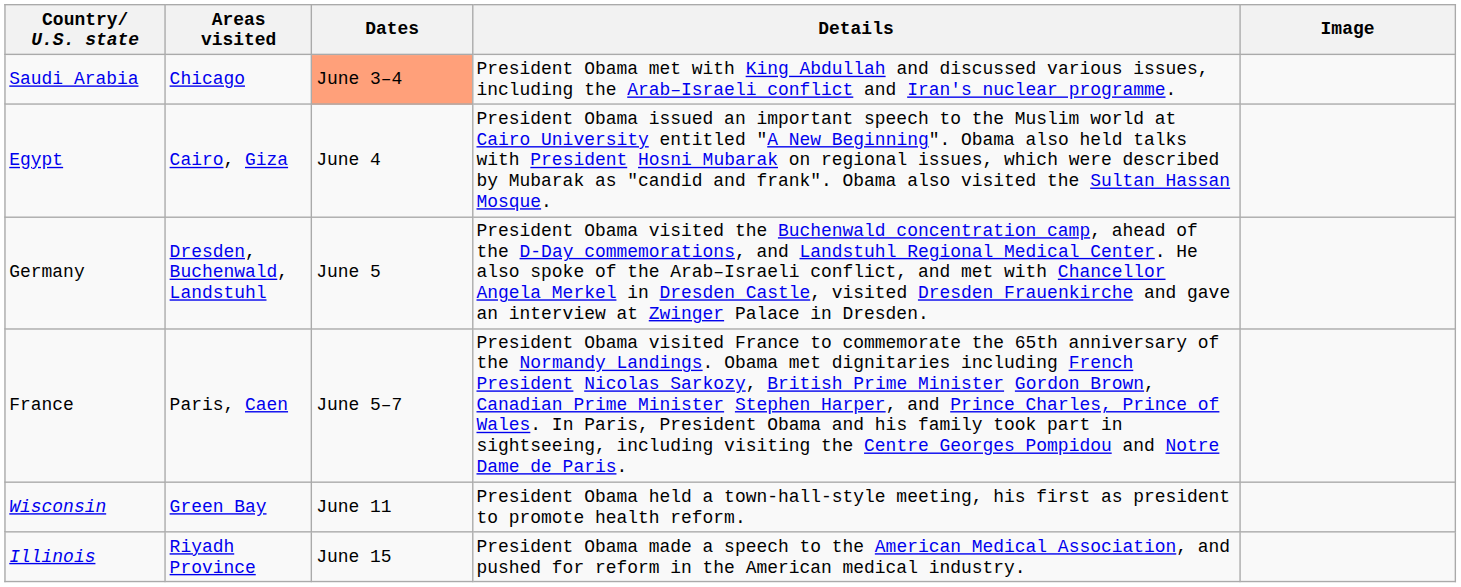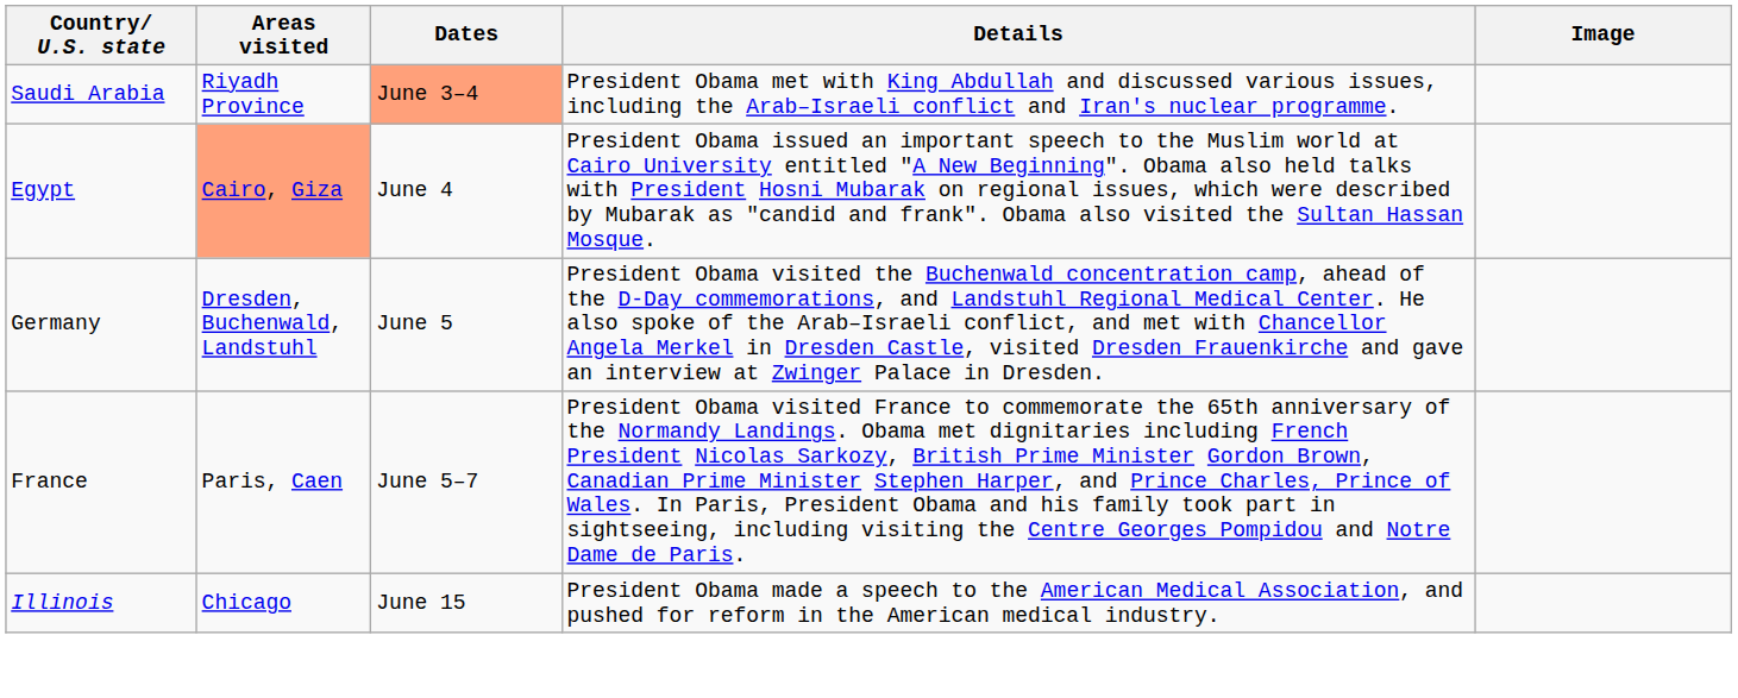 <table class="wikitable" style="margin: 1em auto 1em auto">
 <tr>
 <th width=110>Country/<br><em>U.S. state</em></th>
 <th width=100>Areas visited</th>
 <th width=110>Dates</th>
 <th width=550>Details</th>
 <th width=150>Image</th>
 </tr>
 <tr>
 <td> <a href='#'>Saudi Arabia</a></td>
-<td><a href='#'>Chicago</a></td>
+<td><a href='#'>Riyadh Province</a></td>
 <td style="background: lightsalmon;">June 3–4</td>
 <td>President Obama met with <a href='#'>King Abdullah</a> and discussed various issues, including the <a href='#'>Arab–Israeli conflict</a> and <a href='#'>Iran's nuclear programme</a>.</td>
 <td></td>
 </tr>
 <tr>
 <td> <a href='#'>Egypt</a></td>
-<td><a href='#'>Cairo</a>, <a href='#'>Giza</a></td>
+<td style="background: lightsalmon;"><a href='#'>Cairo</a>, <a href='#'>Giza</a></td>
 <td>June 4</td>
 <td>President Obama issued an important speech to the Muslim world at <a href='#'>Cairo University</a> entitled "<a href='#'>A New Beginning</a>". Obama also held talks with <a href='#'>President</a> <a href='#'>Hosni Mubarak</a> on regional issues, which were described by Mubarak as "candid and frank". Obama also visited the <a href='#'>Sultan Hassan Mosque</a>.</td>
 <td></td>
 </tr>
 <tr>
 <td> Germany</td>
 <td><a href='#'>Dresden</a>, <a href='#'>Buchenwald</a>, <a href='#'>Landstuhl</a></td>
 <td>June 5</td>
 <td>President Obama visited the <a href='#'>Buchenwald concentration camp</a>, ahead of the <a href='#'>D-Day commemorations</a>, and <a href='#'>Landstuhl Regional Medical Center</a>. He also spoke of the Arab–Israeli conflict, and met with <a href='#'>Chancellor</a> <a href='#'>Angela Merkel</a> in <a href='#'>Dresden Castle</a>, visited <a href='#'>Dresden Frauenkirche</a> and gave an interview at <a href='#'>Zwinger</a> Palace in Dresden.</td>
 <td></td>
 </tr>
 <tr>
 <td> France</td>
 <td>Paris, <a href='#'>Caen</a></td>
 <td>June 5–7</td>
 <td>President Obama visited France to commemorate the 65th anniversary of the <a href='#'>Normandy Landings</a>. Obama met dignitaries including <a href='#'>French President</a> <a href='#'>Nicolas Sarkozy</a>, <a href='#'>British Prime Minister</a> <a href='#'>Gordon Brown</a>, <a href='#'>Canadian Prime Minister</a> <a href='#'>Stephen Harper</a>, and <a href='#'>Prince Charles, Prince of Wales</a>. In Paris, President Obama and his family took part in sightseeing, including visiting the <a href='#'>Centre Georges Pompidou</a> and <a href='#'>Notre Dame de Paris</a>.</td>
 <td></td>
 </tr>
 <tr>
-<td> <em><a href='#'>Wisconsin</a></em></td>
-<td><a href='#'>Green Bay</a></td>
-<td>June 11</td>
-<td>President Obama held a town-hall-style meeting, his first as president to promote health reform.</td>
-<td></td>
-</tr>
-<tr>
 <td> <em><a href='#'>Illinois</a></em></td>
-<td><a href='#'>Riyadh Province</a></td>
+<td><a href='#'>Chicago</a></td>
 <td>June 15</td>
 <td>President Obama made a speech to the <a href='#'>American Medical Association</a>, and pushed for reform in the American medical industry.</td>
 <td></td>
 </tr>
 </table>
